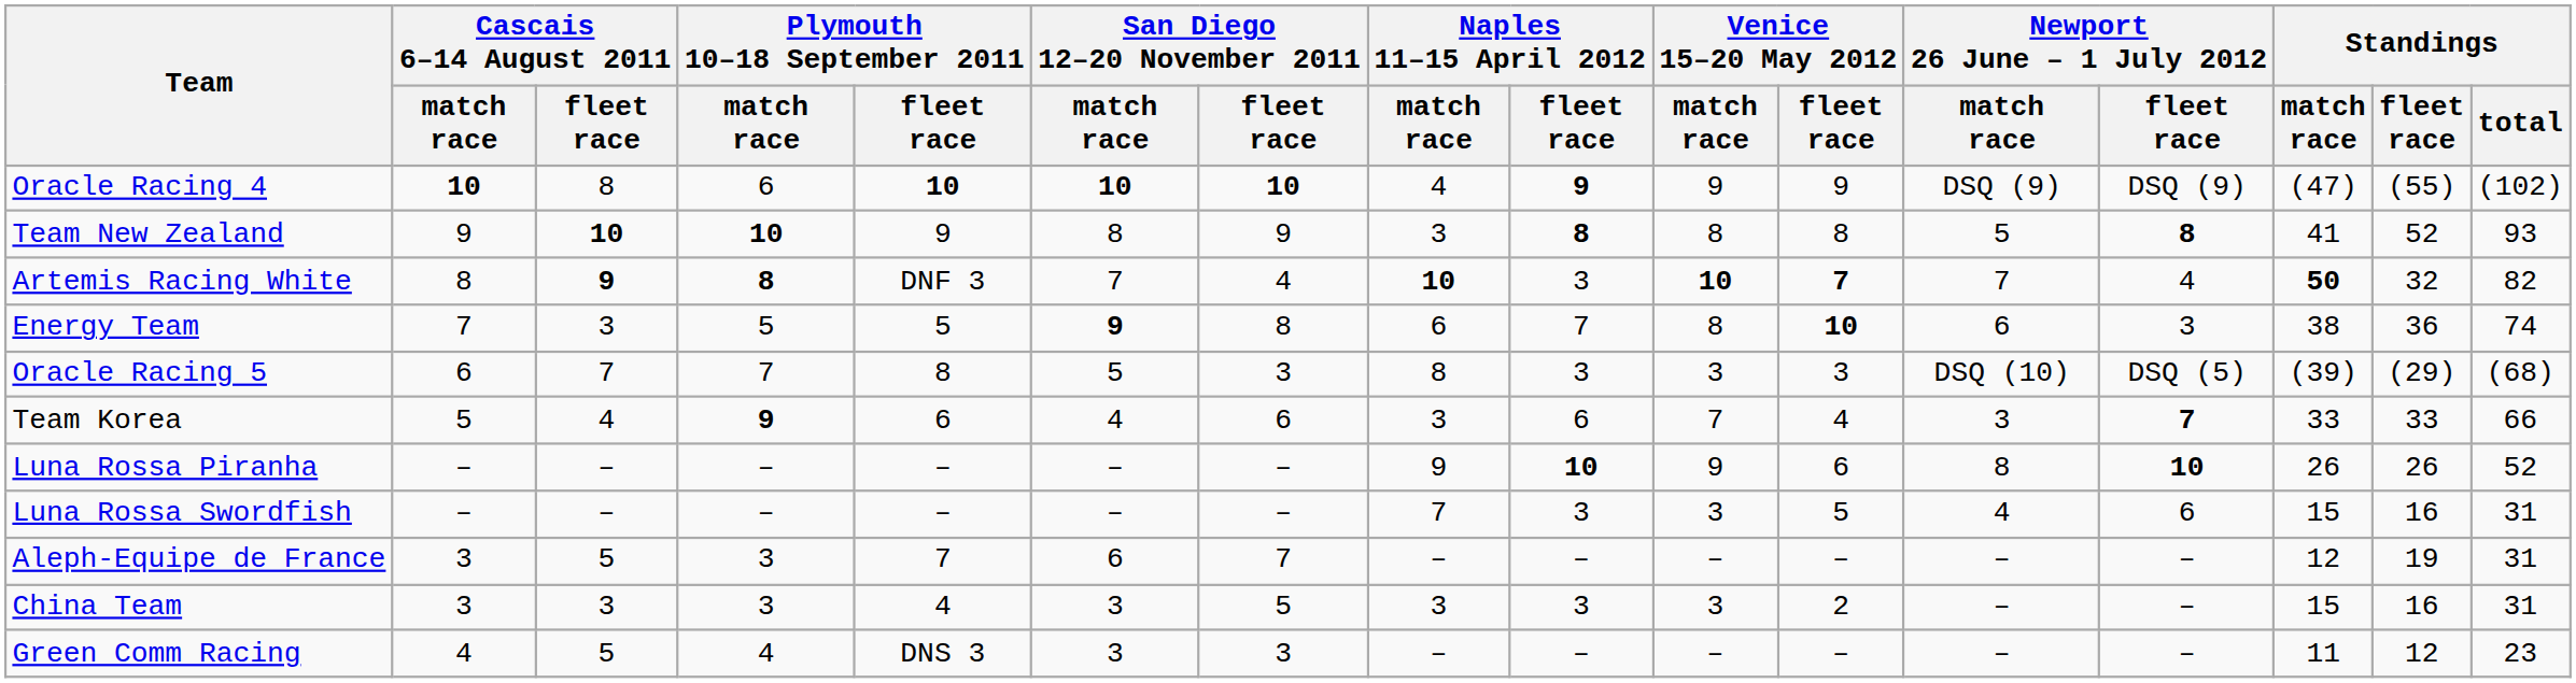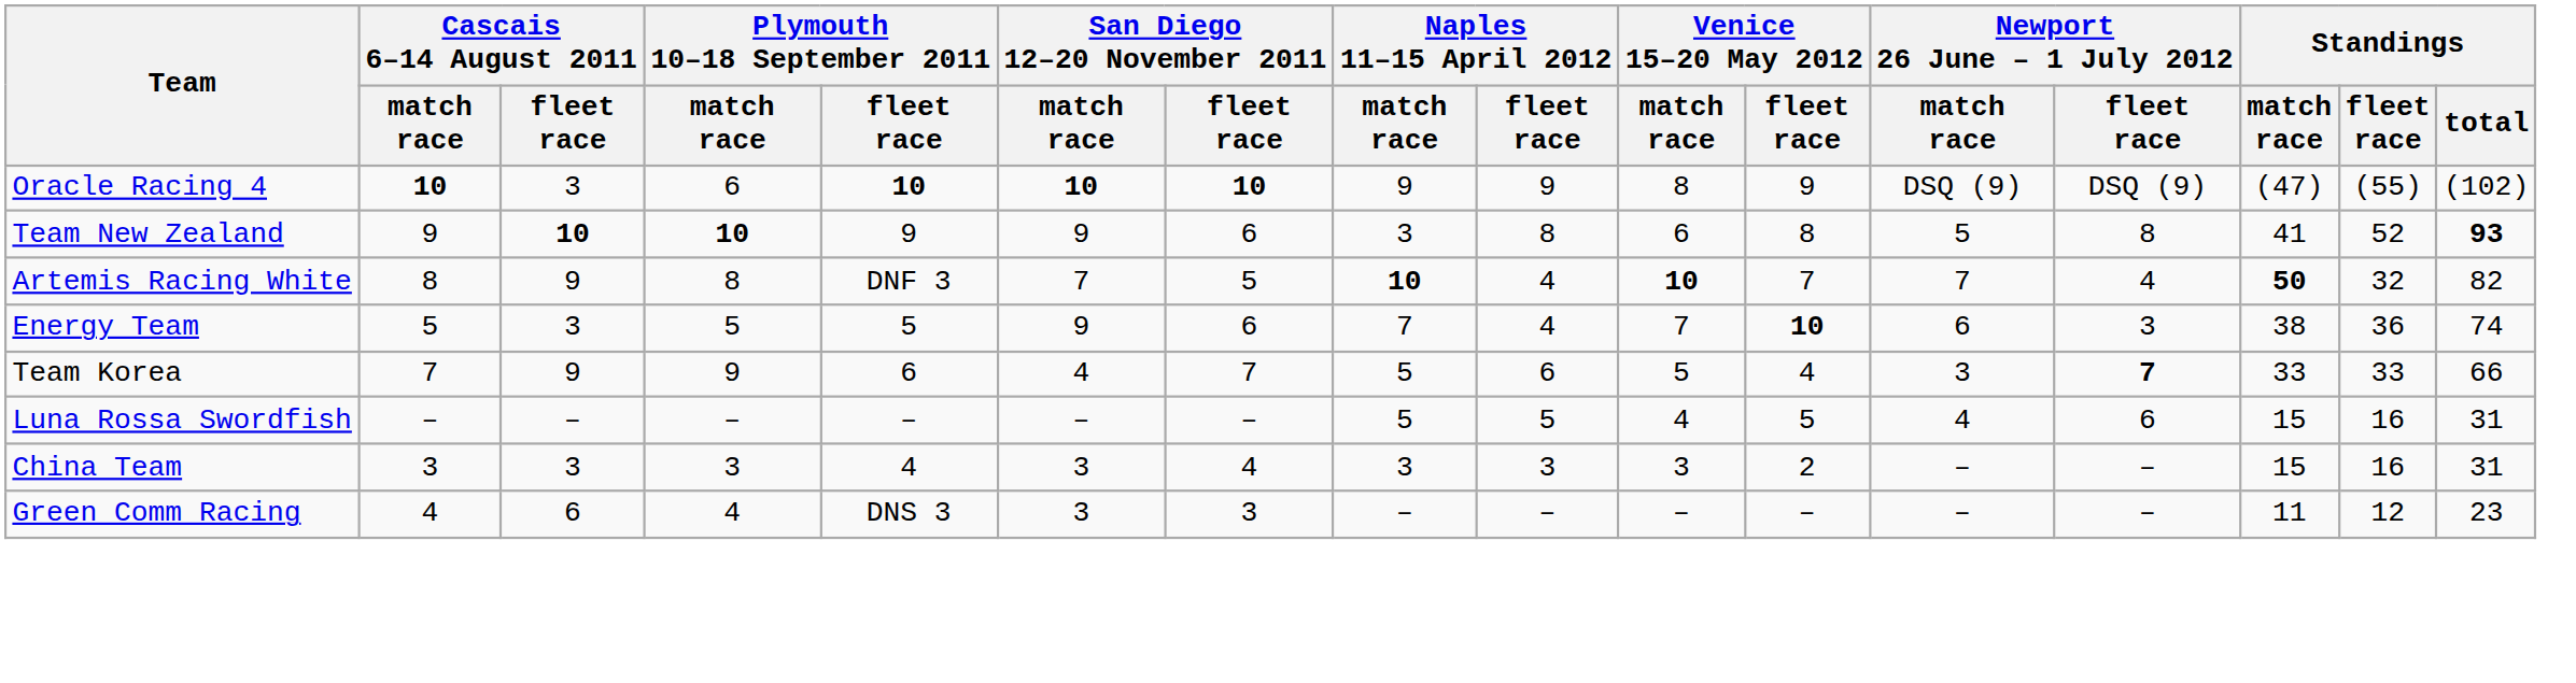 <table class=wikitable  style=font-size:small;text-align:center>
 <tr>
 <th rowspan=2>Team</th>
 <th colspan=2><a href='#'>Cascais</a><br>6–14 August 2011</th>
 <th colspan=2><a href='#'>Plymouth</a><br>10–18 September 2011</th>
 <th colspan=2><a href='#'>San Diego</a><br>12–20 November 2011</th>
 <th colspan=2><a href='#'>Naples</a><br>11–15 April 2012</th>
 <th colspan=2><a href='#'>Venice</a><br>15–20 May 2012</th>
 <th colspan=2><a href='#'>Newport</a><br>26 June – 1 July 2012</th>
 <th colspan=3>Standings</th>
 </tr>
 <tr>
 <th>match<br>race</th>
 <th>fleet<br>race</th>
 <th>match<br>race</th>
 <th>fleet<br>race</th>
 <th>match<br>race</th>
 <th>fleet<br>race</th>
 <th>match<br>race</th>
 <th>fleet<br>race</th>
 <th>match<br>race</th>
 <th>fleet<br>race</th>
 <th>match<br>race</th>
 <th>fleet<br>race</th>
 <th>match<br>race</th>
 <th>fleet<br>race</th>
 <th>total</th>
 </tr>
 <tr>
 <td align=left> <a href='#'>Oracle Racing 4</a></td>
 <td><strong>10</strong></td>
-<td>8</td>
+<td>3</td>
 <td>6</td>
 <td><strong>10</strong></td>
 <td><strong>10</strong></td>
 <td><strong>10</strong></td>
-<td>4</td>
-<td><strong>9</strong></td>
 <td>9</td>
+<td>9</td>
+<td>8</td>
 <td>9</td>
 <td>DSQ (9)</td>
 <td>DSQ (9)</td>
 <td>(47)</td>
 <td>(55)</td>
 <td>(102)</td>
 </tr>
 <tr>
 <td align=left> <a href='#'>Team New Zealand</a></td>
 <td>9</td>
 <td><strong>10</strong></td>
 <td><strong>10</strong></td>
 <td>9</td>
+<td>9</td>
+<td>6</td>
+<td>3</td>
 <td>8</td>
-<td>9</td>
-<td>3</td>
-<td><strong>8</strong></td>
-<td>8</td>
+<td>6</td>
 <td>8</td>
 <td>5</td>
-<td><strong>8</strong></td>
+<td>8</td>
 <td>41</td>
 <td>52</td>
-<td>93</td>
+<td><strong>93</strong></td>
 </tr>
 <tr>
 <td align=left> <a href='#'>Artemis Racing White</a></td>
 <td>8</td>
-<td><strong>9</strong></td>
-<td><strong>8</strong></td>
+<td>9</td>
+<td>8</td>
 <td>DNF 3</td>
 <td>7</td>
+<td>5</td>
+<td><strong>10</strong></td>
 <td>4</td>
 <td><strong>10</strong></td>
-<td>3</td>
-<td><strong>10</strong></td>
-<td><strong>7</strong></td>
+<td>7</td>
 <td>7</td>
 <td>4</td>
 <td><strong>50</strong></td>
 <td>32</td>
 <td>82</td>
 </tr>
 <tr>
 <td align=left> <a href='#'>Energy Team</a></td>
-<td>7</td>
+<td>5</td>
 <td>3</td>
 <td>5</td>
 <td>5</td>
-<td><strong>9</strong></td>
-<td>8</td>
+<td>9</td>
 <td>6</td>
 <td>7</td>
-<td>8</td>
+<td>4</td>
+<td>7</td>
 <td><strong>10</strong></td>
 <td>6</td>
 <td>3</td>
 <td>38</td>
 <td>36</td>
 <td>74</td>
 </tr>
 <tr>
-<td align=left> <a href='#'>Oracle Racing 5</a></td>
-<td>6</td>
+<td align=left> Team Korea</td>
 <td>7</td>
-<td>7</td>
-<td>8</td>
-<td>5</td>
-<td>3</td>
-<td>8</td>
-<td>3</td>
-<td>3</td>
-<td>3</td>
-<td>DSQ (10)</td>
-<td>DSQ (5)</td>
-<td>(39)</td>
-<td>(29)</td>
-<td>(68)</td>
-</tr>
-<tr>
-<td align=left> Team Korea</td>
-<td>5</td>
-<td>4</td>
-<td><strong>9</strong></td>
+<td>9</td>
+<td>9</td>
 <td>6</td>
 <td>4</td>
+<td>7</td>
+<td>5</td>
 <td>6</td>
-<td>3</td>
-<td>6</td>
-<td>7</td>
+<td>5</td>
 <td>4</td>
 <td>3</td>
 <td><strong>7</strong></td>
 <td>33</td>
 <td>33</td>
 <td>66</td>
-</tr>
-<tr>
-<td align=left> <a href='#'>Luna Rossa Piranha</a></td>
-<td>–</td>
-<td>–</td>
-<td>–</td>
-<td>–</td>
-<td>–</td>
-<td>–</td>
-<td>9</td>
-<td><strong>10</strong></td>
-<td>9</td>
-<td>6</td>
-<td>8</td>
-<td><strong>10</strong></td>
-<td>26</td>
-<td>26</td>
-<td>52</td>
 </tr>
 <tr>
 <td align=left> <a href='#'>Luna Rossa Swordfish</a></td>
 <td>–</td>
 <td>–</td>
 <td>–</td>
 <td>–</td>
 <td>–</td>
 <td>–</td>
-<td>7</td>
-<td>3</td>
-<td>3</td>
+<td>5</td>
+<td>5</td>
+<td>4</td>
 <td>5</td>
 <td>4</td>
 <td>6</td>
 <td>15</td>
 <td>16</td>
-<td>31</td>
-</tr>
-<tr>
-<td align=left> <a href='#'>Aleph-Equipe de France</a></td>
-<td>3</td>
-<td>5</td>
-<td>3</td>
-<td>7</td>
-<td>6</td>
-<td>7</td>
-<td>–</td>
-<td>–</td>
-<td>–</td>
-<td>–</td>
-<td>–</td>
-<td>–</td>
-<td>12</td>
-<td>19</td>
 <td>31</td>
 </tr>
 <tr>
 <td align=left> <a href='#'>China Team</a></td>
 <td>3</td>
 <td>3</td>
 <td>3</td>
 <td>4</td>
 <td>3</td>
-<td>5</td>
+<td>4</td>
 <td>3</td>
 <td>3</td>
 <td>3</td>
 <td>2</td>
 <td>–</td>
 <td>–</td>
 <td>15</td>
 <td>16</td>
 <td>31</td>
 </tr>
 <tr>
 <td align=left> <a href='#'>Green Comm Racing</a></td>
 <td>4</td>
-<td>5</td>
+<td>6</td>
 <td>4</td>
 <td>DNS 3</td>
 <td>3</td>
 <td>3</td>
 <td>–</td>
 <td>–</td>
 <td>–</td>
 <td>–</td>
 <td>–</td>
 <td>–</td>
 <td>11</td>
 <td>12</td>
 <td>23</td>
 </tr>
 </table>
